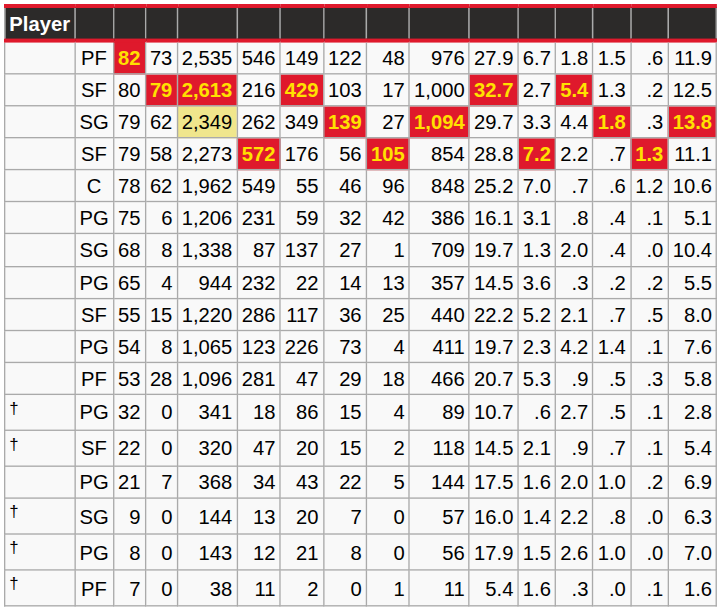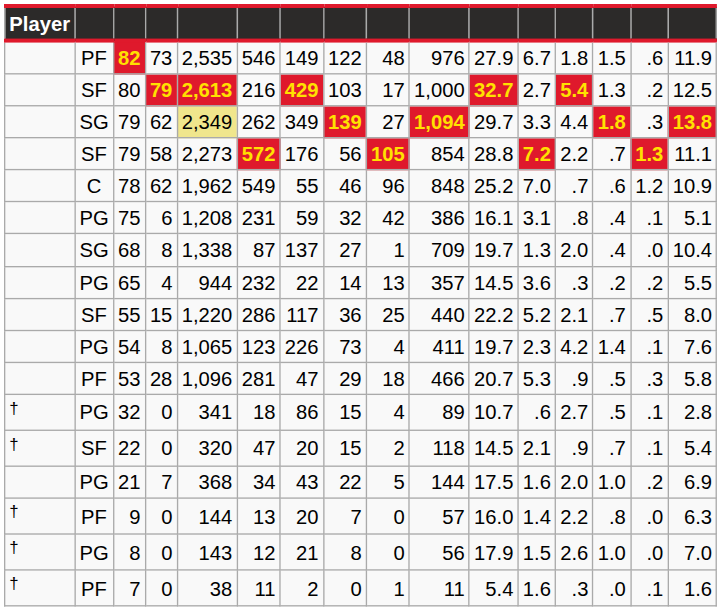 <table class="wikitable sortable" style="font-size: 95%; text-align:right;">
 <tr>
 <th style="background:#2C2A29; color:#FFFFFF; border-top:#DF192C 3px solid; border-bottom:#DF192C 3px solid;">Player</th>
 <th style="background:#2C2A29; color:#FFFFFF; border-top:#DF192C 3px solid; border-bottom:#DF192C 3px solid;"></th>
 <th style="background:#2C2A29; color:#FFFFFF; border-top:#DF192C 3px solid; border-bottom:#DF192C 3px solid;"></th>
 <th style="background:#2C2A29; color:#FFFFFF; border-top:#DF192C 3px solid; border-bottom:#DF192C 3px solid;"></th>
 <th style="background:#2C2A29; color:#FFFFFF; border-top:#DF192C 3px solid; border-bottom:#DF192C 3px solid;"></th>
 <th style="background:#2C2A29; color:#FFFFFF; border-top:#DF192C 3px solid; border-bottom:#DF192C 3px solid;"></th>
 <th style="background:#2C2A29; color:#FFFFFF; border-top:#DF192C 3px solid; border-bottom:#DF192C 3px solid;"></th>
 <th style="background:#2C2A29; color:#FFFFFF; border-top:#DF192C 3px solid; border-bottom:#DF192C 3px solid;"></th>
 <th style="background:#2C2A29; color:#FFFFFF; border-top:#DF192C 3px solid; border-bottom:#DF192C 3px solid;"></th>
 <th style="background:#2C2A29; color:#FFFFFF; border-top:#DF192C 3px solid; border-bottom:#DF192C 3px solid;"></th>
 <th style="background:#2C2A29; color:#FFFFFF; border-top:#DF192C 3px solid; border-bottom:#DF192C 3px solid;"></th>
 <th style="background:#2C2A29; color:#FFFFFF; border-top:#DF192C 3px solid; border-bottom:#DF192C 3px solid;"></th>
 <th style="background:#2C2A29; color:#FFFFFF; border-top:#DF192C 3px solid; border-bottom:#DF192C 3px solid;"></th>
 <th style="background:#2C2A29; color:#FFFFFF; border-top:#DF192C 3px solid; border-bottom:#DF192C 3px solid;"></th>
 <th style="background:#2C2A29; color:#FFFFFF; border-top:#DF192C 3px solid; border-bottom:#DF192C 3px solid;"></th>
 <th style="background:#2C2A29; color:#FFFFFF; border-top:#DF192C 3px solid; border-bottom:#DF192C 3px solid;"></th>
 </tr>
 <tr>
 <td style="text-align:left;"></td>
 <td style="text-align:center;">PF</td>
 <td style="background:#DF192C; color:#FFE100;"><strong>82</strong></td>
 <td>73</td>
 <td>2,535</td>
 <td>546</td>
 <td>149</td>
 <td>122</td>
 <td>48</td>
 <td>976</td>
 <td>27.9</td>
 <td>6.7</td>
 <td>1.8</td>
 <td>1.5</td>
 <td>.6</td>
 <td>11.9</td>
 </tr>
 <tr>
 <td style="text-align:left;"></td>
 <td style="text-align:center;">SF</td>
 <td>80</td>
 <td style="background:#DF192C; color:#FFE100;"><strong>79</strong></td>
 <td style="background:#DF192C; color:#FFE100;"><strong>2,613</strong></td>
 <td>216</td>
 <td style="background:#DF192C; color:#FFE100;"><strong>429</strong></td>
 <td>103</td>
 <td>17</td>
 <td>1,000</td>
 <td style="background:#DF192C; color:#FFE100;"><strong>32.7</strong></td>
 <td>2.7</td>
 <td style="background:#DF192C; color:#FFE100;"><strong>5.4</strong></td>
 <td>1.3</td>
 <td>.2</td>
 <td>12.5</td>
 </tr>
 <tr>
 <td style="text-align:left;"></td>
 <td style="text-align:center;">SG</td>
 <td>79</td>
 <td>62</td>
 <td style="background: khaki;">2,349</td>
 <td>262</td>
 <td>349</td>
 <td style="background:#DF192C; color:#FFE100;"><strong>139</strong></td>
 <td>27</td>
 <td style="background:#DF192C; color:#FFE100;"><strong>1,094</strong></td>
 <td>29.7</td>
 <td>3.3</td>
 <td>4.4</td>
 <td style="background:#DF192C; color:#FFE100;"><strong>1.8</strong></td>
 <td>.3</td>
 <td style="background:#DF192C; color:#FFE100;"><strong>13.8</strong></td>
 </tr>
 <tr>
 <td style="text-align:left;"></td>
 <td style="text-align:center;">SF</td>
 <td>79</td>
 <td>58</td>
 <td>2,273</td>
 <td style="background:#DF192C; color:#FFE100;"><strong>572</strong></td>
 <td>176</td>
 <td>56</td>
 <td style="background:#DF192C; color:#FFE100;"><strong>105</strong></td>
 <td>854</td>
 <td>28.8</td>
 <td style="background:#DF192C; color:#FFE100;"><strong>7.2</strong></td>
 <td>2.2</td>
 <td>.7</td>
 <td style="background:#DF192C; color:#FFE100;"><strong>1.3</strong></td>
 <td>11.1</td>
 </tr>
 <tr>
 <td style="text-align:left;"></td>
 <td style="text-align:center;">C</td>
 <td>78</td>
 <td>62</td>
 <td>1,962</td>
 <td>549</td>
 <td>55</td>
 <td>46</td>
 <td>96</td>
 <td>848</td>
 <td>25.2</td>
 <td>7.0</td>
 <td>.7</td>
 <td>.6</td>
 <td>1.2</td>
-<td>10.6</td>
+<td>10.9</td>
 </tr>
 <tr>
 <td style="text-align:left;"></td>
 <td style="text-align:center;">PG</td>
 <td>75</td>
 <td>6</td>
-<td>1,206</td>
+<td>1,208</td>
 <td>231</td>
 <td>59</td>
 <td>32</td>
 <td>42</td>
 <td>386</td>
 <td>16.1</td>
 <td>3.1</td>
 <td>.8</td>
 <td>.4</td>
 <td>.1</td>
 <td>5.1</td>
 </tr>
 <tr>
 <td style="text-align:left;"></td>
 <td style="text-align:center;">SG</td>
 <td>68</td>
 <td>8</td>
 <td>1,338</td>
 <td>87</td>
 <td>137</td>
 <td>27</td>
 <td>1</td>
 <td>709</td>
 <td>19.7</td>
 <td>1.3</td>
 <td>2.0</td>
 <td>.4</td>
 <td>.0</td>
 <td>10.4</td>
 </tr>
 <tr>
 <td style="text-align:left;"></td>
 <td style="text-align:center;">PG</td>
 <td>65</td>
 <td>4</td>
 <td>944</td>
 <td>232</td>
 <td>22</td>
 <td>14</td>
 <td>13</td>
 <td>357</td>
 <td>14.5</td>
 <td>3.6</td>
 <td>.3</td>
 <td>.2</td>
 <td>.2</td>
 <td>5.5</td>
 </tr>
 <tr>
 <td style="text-align:left;"></td>
 <td style="text-align:center;">SF</td>
 <td>55</td>
 <td>15</td>
 <td>1,220</td>
 <td>286</td>
 <td>117</td>
 <td>36</td>
 <td>25</td>
 <td>440</td>
 <td>22.2</td>
 <td>5.2</td>
 <td>2.1</td>
 <td>.7</td>
 <td>.5</td>
 <td>8.0</td>
 </tr>
 <tr>
 <td style="text-align:left;"></td>
 <td style="text-align:center;">PG</td>
 <td>54</td>
 <td>8</td>
 <td>1,065</td>
 <td>123</td>
 <td>226</td>
 <td>73</td>
 <td>4</td>
 <td>411</td>
 <td>19.7</td>
 <td>2.3</td>
 <td>4.2</td>
 <td>1.4</td>
 <td>.1</td>
 <td>7.6</td>
 </tr>
 <tr>
 <td style="text-align:left;"></td>
 <td style="text-align:center;">PF</td>
 <td>53</td>
 <td>28</td>
 <td>1,096</td>
 <td>281</td>
 <td>47</td>
 <td>29</td>
 <td>18</td>
 <td>466</td>
 <td>20.7</td>
 <td>5.3</td>
 <td>.9</td>
 <td>.5</td>
 <td>.3</td>
 <td>5.8</td>
 </tr>
 <tr>
 <td style="text-align:left;"><sup>†</sup></td>
 <td style="text-align:center;">PG</td>
 <td>32</td>
 <td>0</td>
 <td>341</td>
 <td>18</td>
 <td>86</td>
 <td>15</td>
 <td>4</td>
 <td>89</td>
 <td>10.7</td>
 <td>.6</td>
 <td>2.7</td>
 <td>.5</td>
 <td>.1</td>
 <td>2.8</td>
 </tr>
 <tr>
 <td style="text-align:left;"><sup>†</sup></td>
 <td style="text-align:center;">SF</td>
 <td>22</td>
 <td>0</td>
 <td>320</td>
 <td>47</td>
 <td>20</td>
 <td>15</td>
 <td>2</td>
 <td>118</td>
 <td>14.5</td>
 <td>2.1</td>
 <td>.9</td>
 <td>.7</td>
 <td>.1</td>
 <td>5.4</td>
 </tr>
 <tr>
 <td style="text-align:left;"></td>
 <td style="text-align:center;">PG</td>
 <td>21</td>
 <td>7</td>
 <td>368</td>
 <td>34</td>
 <td>43</td>
 <td>22</td>
 <td>5</td>
 <td>144</td>
 <td>17.5</td>
 <td>1.6</td>
 <td>2.0</td>
 <td>1.0</td>
 <td>.2</td>
 <td>6.9</td>
 </tr>
 <tr>
 <td style="text-align:left;"><sup>†</sup></td>
-<td style="text-align:center;">SG</td>
+<td style="text-align:center;">PF</td>
 <td>9</td>
 <td>0</td>
 <td>144</td>
 <td>13</td>
 <td>20</td>
 <td>7</td>
 <td>0</td>
 <td>57</td>
 <td>16.0</td>
 <td>1.4</td>
 <td>2.2</td>
 <td>.8</td>
 <td>.0</td>
 <td>6.3</td>
 </tr>
 <tr>
 <td style="text-align:left;"><sup>†</sup></td>
 <td style="text-align:center;">PG</td>
 <td>8</td>
 <td>0</td>
 <td>143</td>
 <td>12</td>
 <td>21</td>
 <td>8</td>
 <td>0</td>
 <td>56</td>
 <td>17.9</td>
 <td>1.5</td>
 <td>2.6</td>
 <td>1.0</td>
 <td>.0</td>
 <td>7.0</td>
 </tr>
 <tr>
 <td style="text-align:left;"><sup>†</sup></td>
 <td style="text-align:center;">PF</td>
 <td>7</td>
 <td>0</td>
 <td>38</td>
 <td>11</td>
 <td>2</td>
 <td>0</td>
 <td>1</td>
 <td>11</td>
 <td>5.4</td>
 <td>1.6</td>
 <td>.3</td>
 <td>.0</td>
 <td>.1</td>
 <td>1.6</td>
 </tr>
 </table>
